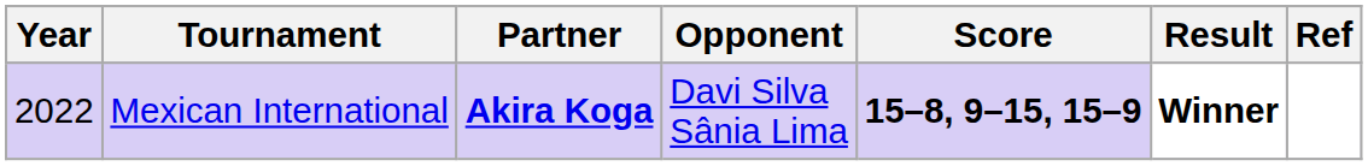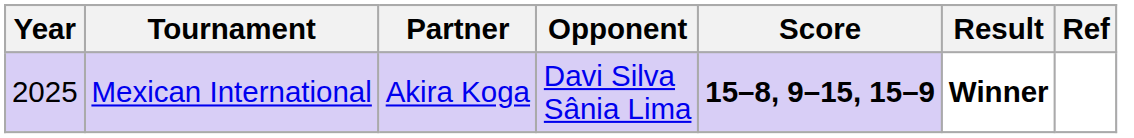 <table class="sortable wikitable" style="font-size: 90%;">
 <tr>
 <th>Year</th>
 <th>Tournament</th>
 <th>Partner</th>
 <th>Opponent</th>
 <th>Score</th>
 <th>Result</th>
 <th>Ref</th>
 </tr>
 <tr style="background:#D8CEF6">
-<td align="center">2022</td>
+<td align="center">2025</td>
 <td align="left"><a href='#'>Mexican International</a></td>
-<td align="left"><strong> <a href='#'>Akira Koga</a></strong></td>
+<td align="left"> <a href='#'>Akira Koga</a></td>
 <td align="left"> <a href='#'>Davi Silva</a><br> <a href='#'>Sânia Lima</a></td>
 <td align="left"><strong>15–8, 9–15, 15–9</strong></td>
 <td style="text-align:left; background:white"> <strong>Winner</strong></td>
 <td style="text-align:center; background:white"></td>
 </tr>
 </table>
